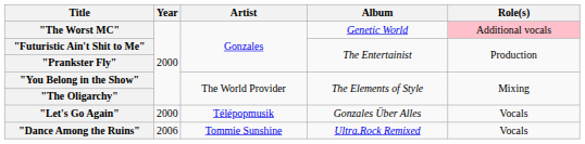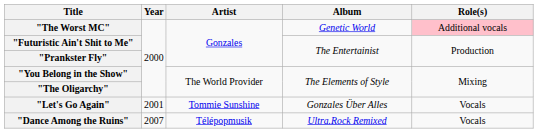 <table class="wikitable plainrowheaders" style="text-align:center;">
 <tr>
 <th scope="col" style="width:16em;">Title</th>
 <th scope="col">Year</th>
 <th scope="col" style="width:13em;">Artist</th>
 <th scope="col" style="width:15em;">Album</th>
 <th scope="col" style="width:14em;">Role(s)</th>
 </tr>
 <tr>
 <th scope="row">"The Worst MC"</th>
 <td rowspan="5">2000</td>
 <td rowspan="3"><a href='#'>Gonzales</a></td>
 <td><em><a href='#'>Genetic World</a></em></td>
 <td style="background: pink;">Additional vocals</td>
 </tr>
 <tr>
 <th scope="row">"Futuristic Ain't Shit to Me"</th>
 <td rowspan="2"><em>The Entertainist</em></td>
 <td rowspan="2">Production</td>
 </tr>
 <tr>
 <th scope="row">"Prankster Fly"</th>
 </tr>
 <tr>
 <th scope="row">"You Belong in the Show"</th>
 <td rowspan="2">The World Provider</td>
 <td rowspan="2"><em>The Elements of Style</em></td>
 <td rowspan="2">Mixing</td>
 </tr>
 <tr>
 <th scope="row">"The Oligarchy"</th>
 </tr>
 <tr>
 <th scope="row">"Let's Go Again"</th>
-<td>2000</td>
-<td><a href='#'>Télépopmusik</a></td>
+<td>2001</td>
+<td><a href='#'>Tommie Sunshine</a></td>
 <td><em>Gonzales Über Alles</em></td>
 <td>Vocals</td>
 </tr>
 <tr>
 <th scope="row">"Dance Among the Ruins"</th>
-<td>2006</td>
-<td><a href='#'>Tommie Sunshine</a></td>
+<td>2007</td>
+<td><a href='#'>Télépopmusik</a></td>
 <td><em><a href='#'>Ultra.Rock Remixed</a></em></td>
 <td>Vocals</td>
 </tr>
 </table>
